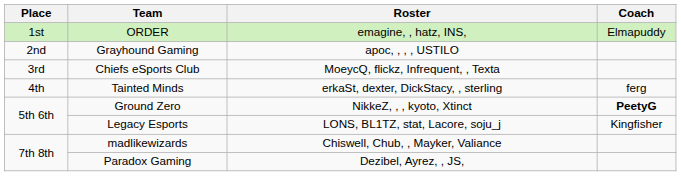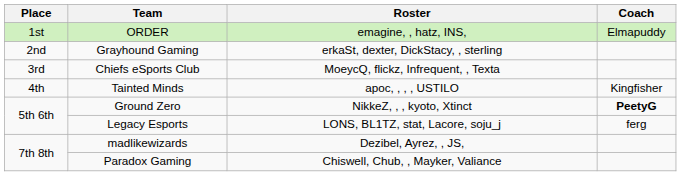 <table class="wikitable" style="text-align:center">
 <tr>
 <th width="80px">Place</th>
 <th width="210">Team</th>
 <th width="500px">Roster</th>
 <th width="100">Coach</th>
 </tr>
 <tr style="background: #D0F0C0;">
 <td>1st</td>
 <td style="background: #D0F0C0;">ORDER</td>
 <td style="background: #D0F0C0;">emagine, , hatz, INS, </td>
 <td style="background: #D0F0C0;">Elmapuddy</td>
 </tr>
 <tr>
 <td>2nd</td>
 <td>Grayhound Gaming</td>
-<td>apoc, , , , USTILO</td>
+<td>erkaSt, dexter, DickStacy, , sterling</td>
 <td></td>
 </tr>
 <tr>
 <td>3rd</td>
 <td>Chiefs eSports Club</td>
 <td>MoeycQ, flickz, Infrequent, , Texta</td>
 <td></td>
 </tr>
 <tr>
 <td>4th</td>
 <td>Tainted Minds</td>
-<td>erkaSt, dexter, DickStacy, , sterling</td>
-<td>ferg</td>
+<td>apoc, , , , USTILO</td>
+<td>Kingfisher</td>
 </tr>
 <tr>
 <td rowspan="2">5th  6th</td>
 <td>Ground Zero</td>
 <td>NikkeZ, , , kyoto, Xtinct</td>
 <td><strong>PeetyG</strong></td>
 </tr>
 <tr>
 <td>Legacy Esports</td>
 <td>LONS, BL1TZ, stat, Lacore, soju_j</td>
-<td>Kingfisher</td>
+<td>ferg</td>
 </tr>
 <tr>
 <td rowspan="2">7th  8th</td>
 <td>madlikewizards</td>
-<td>Chiswell, Chub, , Mayker, Valiance</td>
+<td>Dezibel, Ayrez, , JS, </td>
 <td></td>
 </tr>
 <tr>
 <td>Paradox Gaming</td>
-<td>Dezibel, Ayrez, , JS, </td>
+<td>Chiswell, Chub, , Mayker, Valiance</td>
 <td></td>
 </tr>
 </table>
